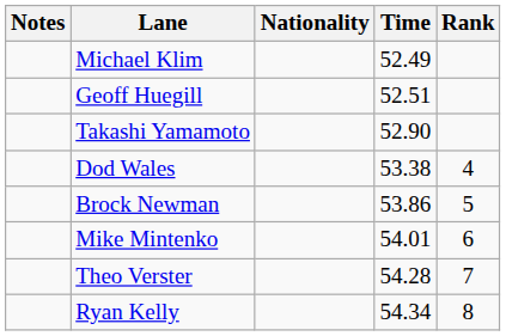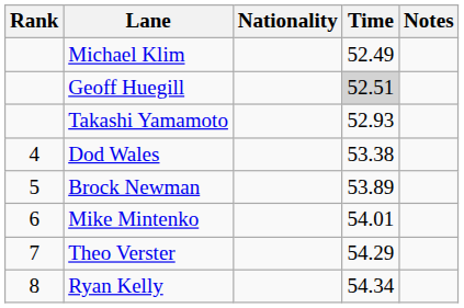 <table class="wikitable sortable" style="text-align:center">
 <tr>
-<th>Notes</th>
+<th>Rank</th>
 <th>Lane</th>
 <th>Nationality</th>
 <th>Time</th>
-<th>Rank</th>
+<th>Notes</th>
 </tr>
 <tr>
 <td></td>
 <td align=left><a href='#'>Michael Klim</a></td>
 <td align=left></td>
 <td>52.49</td>
 <td></td>
 </tr>
 <tr>
 <td></td>
 <td align=left><a href='#'>Geoff Huegill</a></td>
 <td align=left></td>
-<td>52.51</td>
+<td style="background: lightgrey;">52.51</td>
 <td></td>
 </tr>
 <tr>
 <td></td>
 <td align=left><a href='#'>Takashi Yamamoto</a></td>
 <td align=left></td>
-<td>52.90</td>
+<td>52.93</td>
 <td></td>
 </tr>
 <tr>
-<td></td>
+<td>4</td>
 <td align=left><a href='#'>Dod Wales</a></td>
 <td align=left></td>
 <td>53.38</td>
-<td>4</td>
+<td></td>
 </tr>
 <tr>
-<td></td>
+<td>5</td>
 <td align=left><a href='#'>Brock Newman</a></td>
 <td align=left></td>
-<td>53.86</td>
-<td>5</td>
+<td>53.89</td>
+<td></td>
 </tr>
 <tr>
-<td></td>
+<td>6</td>
 <td align=left><a href='#'>Mike Mintenko</a></td>
 <td align=left></td>
 <td>54.01</td>
-<td>6</td>
+<td></td>
 </tr>
 <tr>
-<td></td>
+<td>7</td>
 <td align=left><a href='#'>Theo Verster</a></td>
 <td align=left></td>
-<td>54.28</td>
-<td>7</td>
+<td>54.29</td>
+<td></td>
 </tr>
 <tr>
-<td></td>
+<td>8</td>
 <td align=left><a href='#'>Ryan Kelly</a></td>
 <td align=left></td>
 <td>54.34</td>
-<td>8</td>
+<td></td>
 </tr>
 </table>
